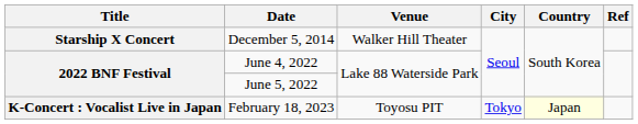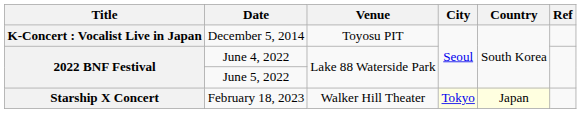 <table class="wikitable plainrowheaders" style="text-align:center">
 <tr>
 <th scope="col">Title</th>
 <th scope="col">Date</th>
 <th scope="col">Venue</th>
 <th scope="col">City</th>
 <th scope="col">Country</th>
 <th scope="col">Ref</th>
 </tr>
 <tr>
-<th scope="row" style="text-align:center">Starship X Concert</th>
+<th scope="row" style="text-align:center">K-Concert : Vocalist Live in Japan</th>
 <td>December 5, 2014</td>
-<td>Walker Hill Theater</td>
+<td>Toyosu PIT</td>
 <td rowspan="3"><a href='#'>Seoul</a></td>
 <td rowspan="3">South Korea</td>
 <td></td>
 </tr>
 <tr>
 <th scope="row" rowspan="2" style="text-align:center">2022 BNF Festival</th>
 <td>June 4, 2022</td>
 <td rowspan="2">Lake 88 Waterside Park</td>
 <td rowspan="2"></td>
 </tr>
 <tr>
 <td>June 5, 2022</td>
 </tr>
 <tr>
-<th scope="row" style="text-align:center">K-Concert : Vocalist Live in Japan</th>
+<th scope="row" style="text-align:center">Starship X Concert</th>
 <td>February 18, 2023</td>
-<td>Toyosu PIT</td>
-<td><a href='#'>Tokyo</a></td>
+<td>Walker Hill Theater</td>
+<td style="background: lightyellow;"><a href='#'>Tokyo</a></td>
 <td style="background: lightyellow;">Japan</td>
 <td></td>
 </tr>
 </table>
